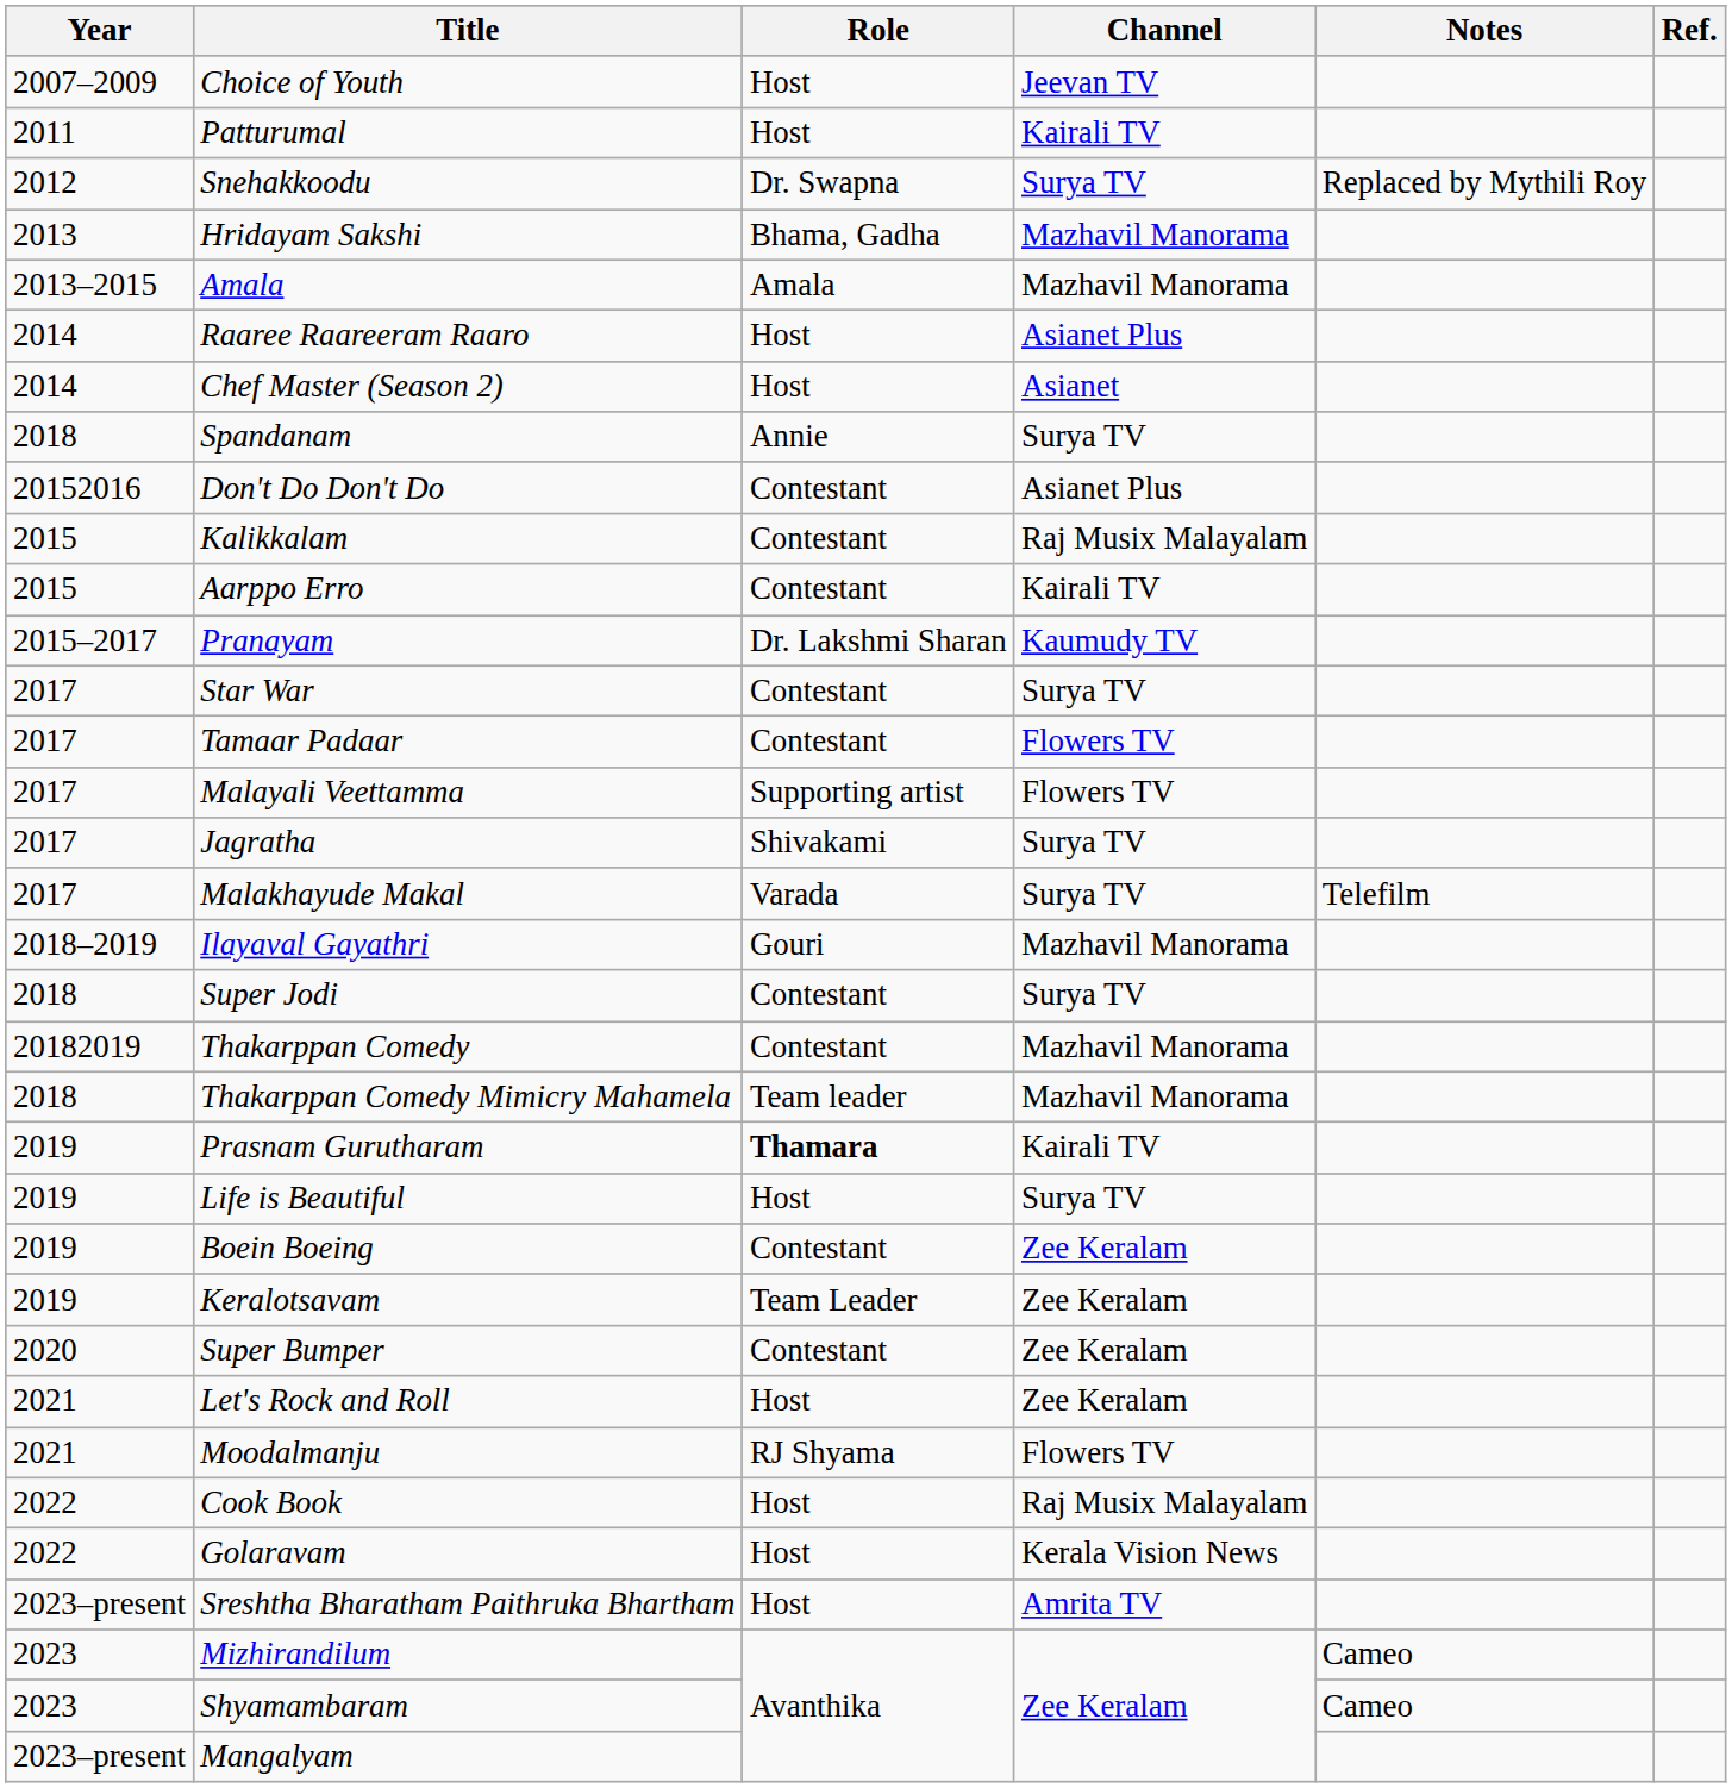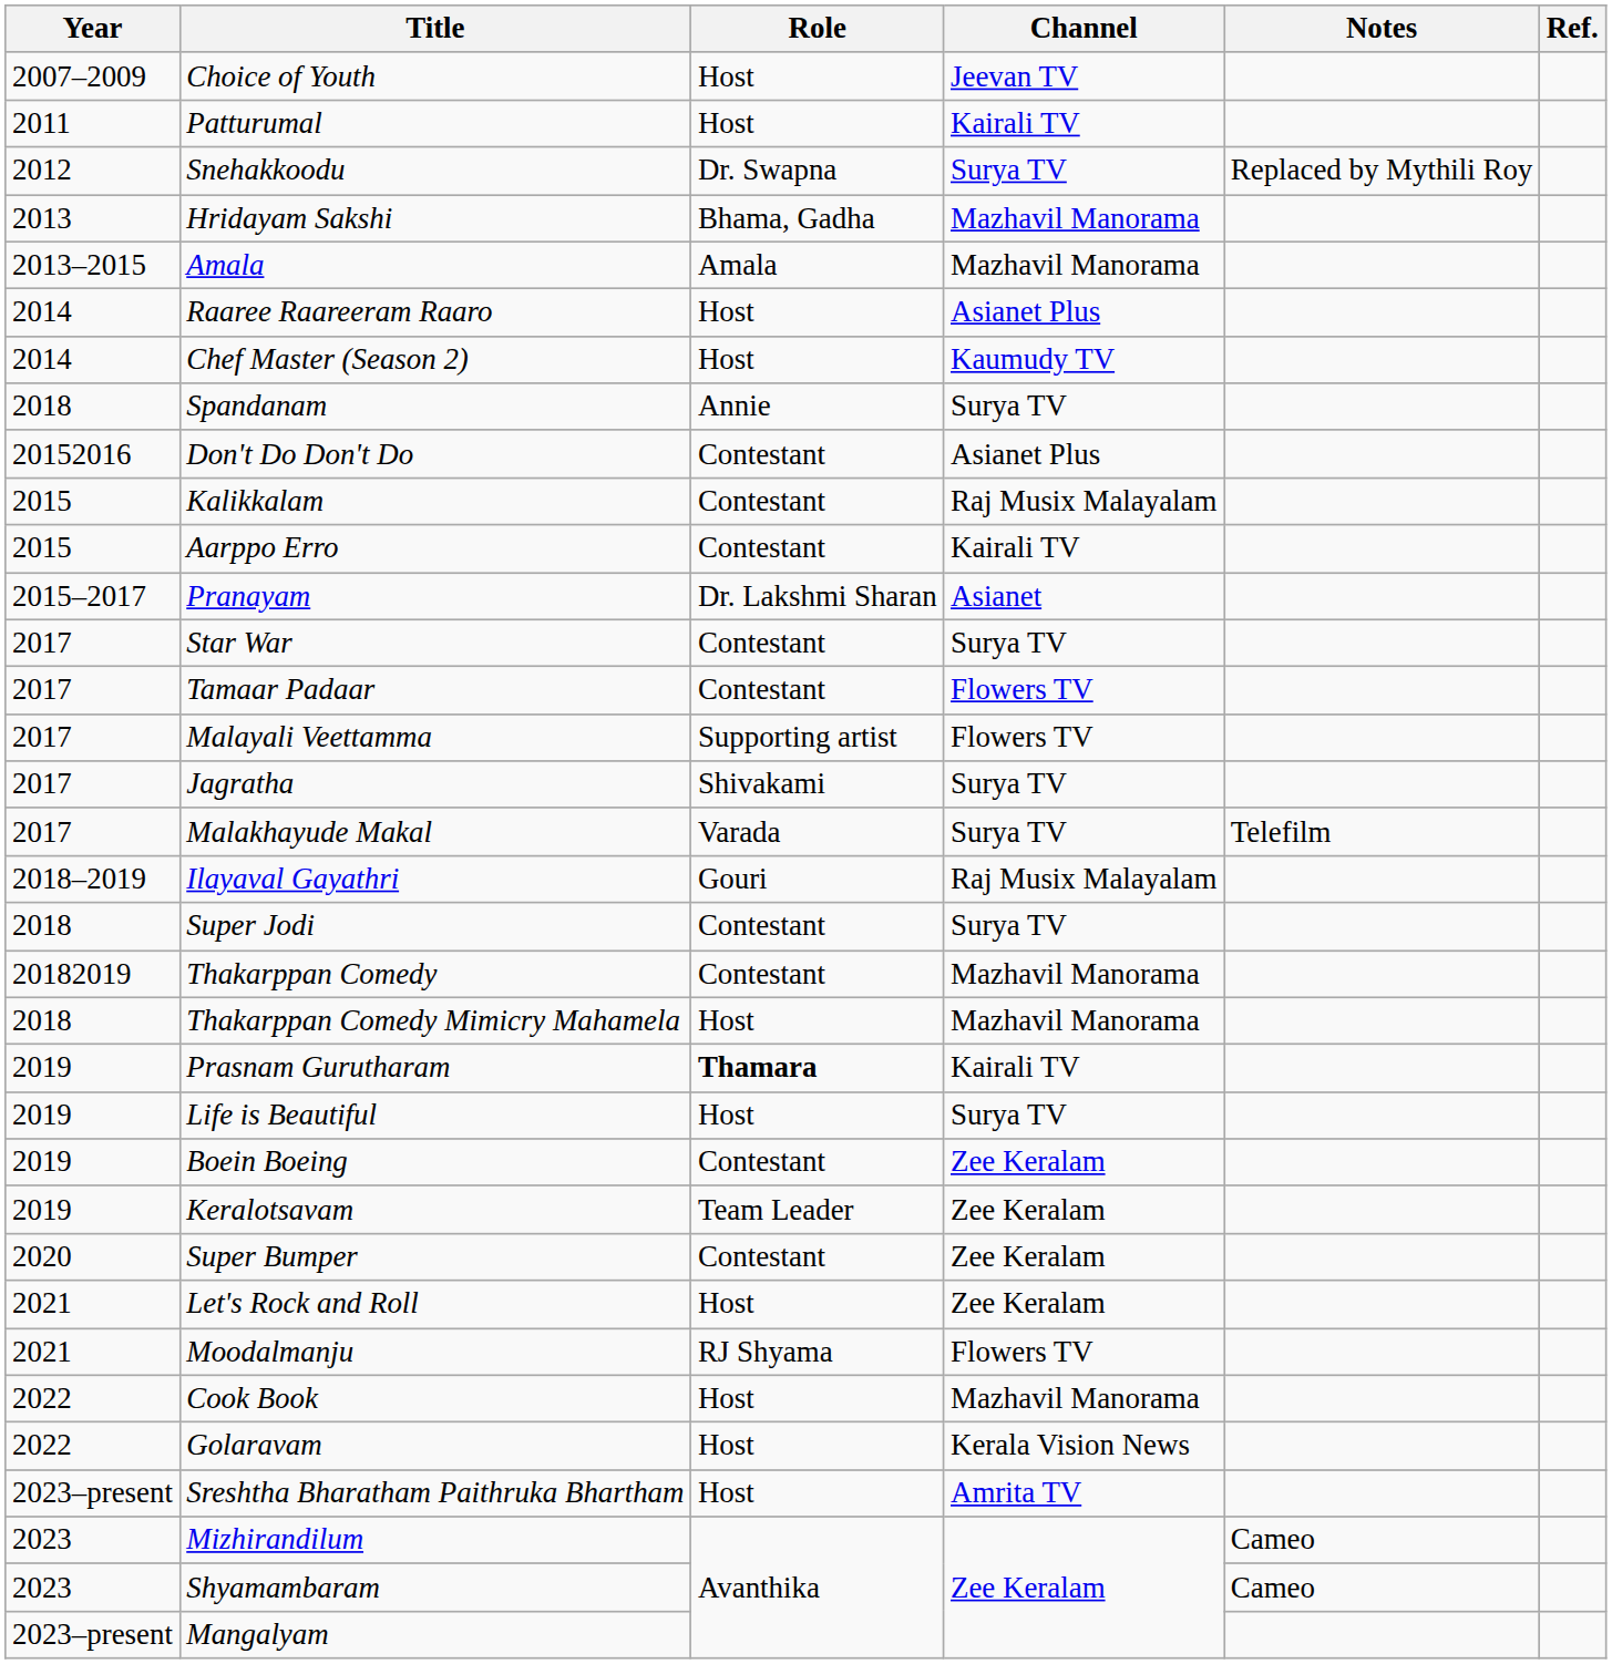 <table class="wikitable">
 <tr>
 <th>Year</th>
 <th>Title</th>
 <th>Role</th>
 <th>Channel</th>
 <th>Notes</th>
 <th>Ref.</th>
 </tr>
 <tr>
 <td>2007–2009</td>
 <td><em>Choice of Youth</em></td>
 <td>Host</td>
 <td><a href='#'>Jeevan TV</a></td>
 <td></td>
 <td></td>
 </tr>
 <tr>
 <td>2011</td>
 <td><em>Patturumal</em></td>
 <td>Host</td>
 <td><a href='#'>Kairali TV</a></td>
 <td></td>
 <td></td>
 </tr>
 <tr>
 <td>2012</td>
 <td><em>Snehakkoodu</em></td>
 <td>Dr. Swapna</td>
 <td><a href='#'>Surya TV</a></td>
 <td>Replaced by Mythili Roy</td>
 <td></td>
 </tr>
 <tr>
 <td>2013</td>
 <td><em>Hridayam Sakshi</em></td>
 <td>Bhama, Gadha</td>
 <td><a href='#'>Mazhavil Manorama</a></td>
 <td></td>
 <td></td>
 </tr>
 <tr>
 <td>2013–2015</td>
 <td><em><a href='#'>Amala</a></em></td>
 <td>Amala</td>
 <td>Mazhavil Manorama</td>
 <td></td>
 <td></td>
 </tr>
 <tr>
 <td>2014</td>
 <td><em>Raaree Raareeram Raaro</em></td>
 <td>Host</td>
 <td><a href='#'>Asianet Plus</a></td>
 <td></td>
 <td></td>
 </tr>
 <tr>
 <td>2014</td>
 <td><em>Chef Master (Season 2)</em></td>
 <td>Host</td>
-<td><a href='#'>Asianet</a></td>
+<td><a href='#'>Kaumudy TV</a></td>
 <td></td>
 <td></td>
 </tr>
 <tr>
 <td>2018</td>
 <td><em>Spandanam</em></td>
 <td>Annie</td>
 <td>Surya TV</td>
 <td></td>
 <td></td>
 </tr>
 <tr>
 <td>20152016</td>
 <td><em>Don't Do Don't Do</em></td>
 <td>Contestant</td>
 <td>Asianet Plus</td>
 <td></td>
 <td></td>
 </tr>
 <tr>
 <td>2015</td>
 <td><em>Kalikkalam</em></td>
 <td>Contestant</td>
 <td>Raj Musix Malayalam</td>
 <td></td>
 <td></td>
 </tr>
 <tr>
 <td>2015</td>
 <td><em>Aarppo Erro</em></td>
 <td>Contestant</td>
 <td>Kairali TV</td>
 <td></td>
 <td></td>
 </tr>
 <tr>
 <td>2015–2017</td>
 <td><em><a href='#'>Pranayam</a></em></td>
 <td>Dr. Lakshmi Sharan</td>
-<td><a href='#'>Kaumudy TV</a></td>
+<td><a href='#'>Asianet</a></td>
 <td></td>
 <td></td>
 </tr>
 <tr>
 <td>2017</td>
 <td><em>Star War</em></td>
 <td>Contestant</td>
 <td>Surya TV</td>
 <td></td>
 <td></td>
 </tr>
 <tr>
 <td>2017</td>
 <td><em>Tamaar Padaar</em></td>
 <td>Contestant</td>
 <td><a href='#'>Flowers TV</a></td>
 <td></td>
 <td></td>
 </tr>
 <tr>
 <td>2017</td>
 <td><em>Malayali Veettamma</em></td>
 <td>Supporting artist</td>
 <td>Flowers TV</td>
 <td></td>
 <td></td>
 </tr>
 <tr>
 <td>2017</td>
 <td><em>Jagratha</em></td>
 <td>Shivakami</td>
 <td>Surya TV</td>
 <td></td>
 <td></td>
 </tr>
 <tr>
 <td>2017</td>
 <td><em>Malakhayude Makal</em></td>
 <td>Varada</td>
 <td>Surya TV</td>
 <td>Telefilm</td>
 <td></td>
 </tr>
 <tr>
 <td>2018–2019</td>
 <td><em><a href='#'>Ilayaval Gayathri</a></em></td>
 <td>Gouri</td>
-<td>Mazhavil Manorama</td>
+<td>Raj Musix Malayalam</td>
 <td></td>
 <td></td>
 </tr>
 <tr>
 <td>2018</td>
 <td><em>Super Jodi</em></td>
 <td>Contestant</td>
 <td>Surya TV</td>
 <td></td>
 <td></td>
 </tr>
 <tr>
 <td>20182019</td>
 <td><em>Thakarppan Comedy</em></td>
 <td>Contestant</td>
 <td>Mazhavil Manorama</td>
 <td></td>
 <td></td>
 </tr>
 <tr>
 <td>2018</td>
 <td><em>Thakarppan Comedy Mimicry Mahamela</em></td>
-<td>Team leader</td>
+<td>Host</td>
 <td>Mazhavil Manorama</td>
 <td></td>
 <td></td>
 </tr>
 <tr>
 <td>2019</td>
 <td><em>Prasnam Gurutharam</em></td>
 <td><strong>Thamara</strong></td>
 <td>Kairali TV</td>
 <td></td>
 <td></td>
 </tr>
 <tr>
 <td>2019</td>
 <td><em>Life is Beautiful</em></td>
 <td>Host</td>
 <td>Surya TV</td>
 <td></td>
 <td></td>
 </tr>
 <tr>
 <td>2019</td>
 <td><em>Boein Boeing</em></td>
 <td>Contestant</td>
 <td><a href='#'>Zee Keralam</a></td>
 <td></td>
 <td></td>
 </tr>
 <tr>
 <td>2019</td>
 <td><em>Keralotsavam</em></td>
 <td>Team Leader</td>
 <td>Zee Keralam</td>
 <td></td>
 <td></td>
 </tr>
 <tr>
 <td>2020</td>
 <td><em>Super Bumper</em></td>
 <td>Contestant</td>
 <td>Zee Keralam</td>
 <td></td>
 <td></td>
 </tr>
 <tr>
 <td>2021</td>
 <td><em>Let's Rock and Roll</em></td>
 <td>Host</td>
 <td>Zee Keralam</td>
 <td></td>
 <td></td>
 </tr>
 <tr>
 <td>2021</td>
 <td><em>Moodalmanju</em></td>
 <td>RJ Shyama</td>
 <td>Flowers TV</td>
 <td></td>
 <td></td>
 </tr>
 <tr>
 <td>2022</td>
 <td><em>Cook Book</em></td>
 <td>Host</td>
-<td>Raj Musix Malayalam</td>
+<td>Mazhavil Manorama</td>
 <td></td>
 <td></td>
 </tr>
 <tr>
 <td>2022</td>
 <td><em>Golaravam</em></td>
 <td>Host</td>
 <td>Kerala Vision News</td>
 <td></td>
 <td></td>
 </tr>
 <tr>
 <td>2023–present</td>
 <td><em>Sreshtha Bharatham Paithruka Bhartham</em></td>
 <td>Host</td>
 <td><a href='#'>Amrita TV</a></td>
 <td></td>
 <td></td>
 </tr>
 <tr>
 <td>2023</td>
 <td><em><a href='#'>Mizhirandilum</a></em></td>
 <td rowspan="3">Avanthika</td>
 <td rowspan="3"><a href='#'>Zee Keralam</a></td>
 <td>Cameo</td>
 <td></td>
 </tr>
 <tr>
 <td>2023</td>
 <td><em>Shyamambaram</em></td>
 <td>Cameo</td>
 <td></td>
 </tr>
 <tr>
 <td>2023–present</td>
 <td><em>Mangalyam</em></td>
 <td></td>
 <td></td>
 </tr>
 </table>
